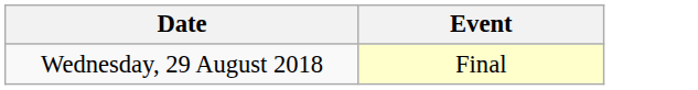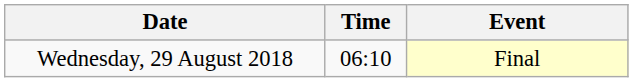 <table class = "wikitable" style="text-align:center;">
 <tr>
 <th width=220>Date</th>
+<th width=50>Time</th>
 <th width=150>Event</th>
 </tr>
 <tr>
 <td>Wednesday, 29 August 2018</td>
+<td>06:10</td>
 <td bgcolor=ffffcc>Final</td>
 </tr>
 </table>
